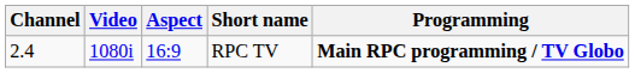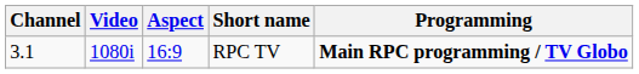 <table class="wikitable">
 <tr>
 <th>Channel</th>
 <th><a href='#'>Video</a></th>
 <th><a href='#'>Aspect</a></th>
 <th>Short name</th>
 <th>Programming</th>
 </tr>
 <tr>
-<td>2.4</td>
+<td>3.1</td>
 <td><a href='#'>1080i</a></td>
 <td><a href='#'>16:9</a></td>
 <td>RPC TV</td>
 <td><strong>Main RPC programming / <a href='#'>TV Globo</a></strong></td>
 </tr>
 </table>
